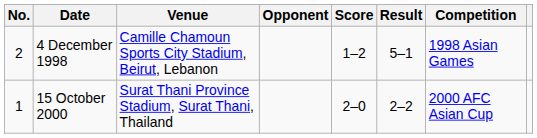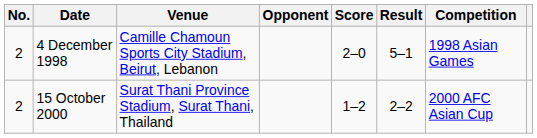 <table class="wikitable sortable">
 <tr>
 <th scope=col>No.</th>
 <th scope=col>Date</th>
 <th scope=col>Venue</th>
 <th scope=col>Opponent</th>
 <th scope=col>Score</th>
 <th scope=col>Result</th>
 <th scope=col>Competition</th>
 <th scope=col class="unsortable"></th>
 </tr>
 <tr>
 <td align="center">2</td>
 <td>4 December 1998</td>
 <td><a href='#'>Camille Chamoun Sports City Stadium</a>, <a href='#'>Beirut</a>, Lebanon</td>
 <td></td>
-<td align="center">1–2</td>
+<td align="center">2–0</td>
 <td align="center">5–1</td>
 <td><a href='#'>1998 Asian Games</a></td>
 <td></td>
 </tr>
 <tr>
-<td align="center">1</td>
+<td align="center">2</td>
 <td>15 October 2000</td>
 <td><a href='#'>Surat Thani Province Stadium</a>, <a href='#'>Surat Thani</a>, Thailand</td>
 <td></td>
-<td align="center">2–0</td>
+<td align="center">1–2</td>
 <td align="center">2–2</td>
 <td><a href='#'>2000 AFC Asian Cup</a></td>
 <td></td>
 </tr>
 </table>
